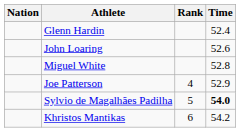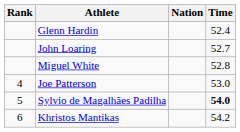 <table class="wikitable sortable" style="text-align:center">
 <tr>
+<th>Rank</th>
+<th>Athlete</th>
 <th>Nation</th>
-<th>Athlete</th>
-<th>Rank</th>
 <th>Time</th>
 </tr>
 <tr>
+<td></td>
+<td align=left><a href='#'>Glenn Hardin</a></td>
 <td align=left></td>
-<td align=left><a href='#'>Glenn Hardin</a></td>
-<td></td>
 <td>52.4</td>
 </tr>
 <tr>
+<td></td>
+<td align=left><a href='#'>John Loaring</a></td>
 <td align=left></td>
-<td align=left><a href='#'>John Loaring</a></td>
-<td></td>
-<td>52.6</td>
+<td>52.7</td>
 </tr>
 <tr>
+<td></td>
+<td align=left><a href='#'>Miguel White</a></td>
 <td align=left></td>
-<td align=left><a href='#'>Miguel White</a></td>
-<td></td>
 <td>52.8</td>
 </tr>
 <tr>
+<td>4</td>
+<td align=left><a href='#'>Joe Patterson</a></td>
 <td align=left></td>
-<td align=left><a href='#'>Joe Patterson</a></td>
-<td>4</td>
-<td>52.9</td>
+<td>53.0</td>
 </tr>
 <tr>
+<td>5</td>
+<td align=left><a href='#'>Sylvio de Magalhães Padilha</a></td>
 <td align=left></td>
-<td align=left><a href='#'>Sylvio de Magalhães Padilha</a></td>
-<td>5</td>
 <td><strong>54.0</strong></td>
 </tr>
 <tr>
+<td>6</td>
+<td align=left><a href='#'>Khristos Mantikas</a></td>
 <td align=left></td>
-<td align=left><a href='#'>Khristos Mantikas</a></td>
-<td>6</td>
 <td>54.2</td>
 </tr>
 </table>
